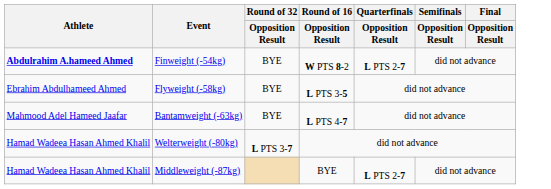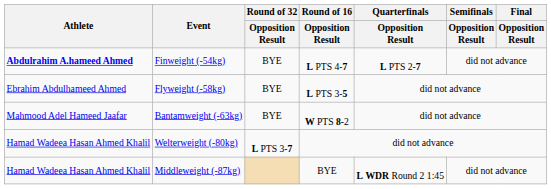 <table class="wikitable" style="font-size:90%">
 <tr>
 <th rowspan=2>Athlete</th>
 <th rowspan=2>Event</th>
 <th>Round of 32</th>
 <th>Round of 16</th>
 <th>Quarterfinals</th>
 <th>Semifinals</th>
 <th>Final</th>
 </tr>
 <tr>
 <th>Opposition<br>Result</th>
 <th>Opposition<br>Result</th>
 <th>Opposition<br>Result</th>
 <th>Opposition<br>Result</th>
 <th>Opposition<br>Result</th>
 </tr>
 <tr>
 <td><strong><a href='#'>Abdulrahim A.hameed Ahmed</a></strong></td>
 <td><a href='#'>Finweight (-54kg)</a></td>
 <td align=center>BYE</td>
-<td align=center><br><strong>W</strong> PTS <strong>8</strong>-2</td>
+<td align=center><br><strong>L</strong> PTS 4-<strong>7</strong></td>
 <td align=center><br><strong>L</strong> PTS 2-<strong>7</strong></td>
 <td align=center colspan="7">did not advance</td>
 </tr>
 <tr>
 <td><a href='#'>Ebrahim Abdulhameed Ahmed</a></td>
 <td><a href='#'>Flyweight (-58kg)</a></td>
 <td align=center>BYE</td>
 <td align=center><br><strong>L</strong> PTS 3-<strong>5</strong></td>
 <td align=center colspan="7">did not advance</td>
 </tr>
 <tr>
 <td><a href='#'>Mahmood Adel Hameed Jaafar</a></td>
 <td><a href='#'>Bantamweight (-63kg)</a></td>
 <td align=center>BYE</td>
-<td align=center><br><strong>L</strong> PTS 4-<strong>7</strong></td>
+<td align=center><br><strong>W</strong> PTS <strong>8</strong>-2</td>
 <td align=center colspan="7">did not advance</td>
 </tr>
 <tr>
 <td><a href='#'>Hamad Wadeea Hasan Ahmed Khalil</a></td>
 <td><a href='#'>Welterweight (-80kg)</a></td>
 <td align=center><br><strong>L</strong> PTS 3-<strong>7</strong></td>
 <td align=center colspan="7">did not advance</td>
 </tr>
 <tr>
 <td><a href='#'>Hamad Wadeea Hasan Ahmed Khalil</a></td>
 <td><a href='#'>Middleweight (-87kg)</a></td>
 <td align="center" bgcolor=wheat></td>
 <td align=center>BYE</td>
-<td align=center><br><strong>L</strong> PTS 2-<strong>7</strong></td>
+<td align=center><br><strong>L</strong> <strong>WDR</strong> Round 2 1:45</td>
 <td align=center colspan="7">did not advance</td>
 </tr>
 </table>
